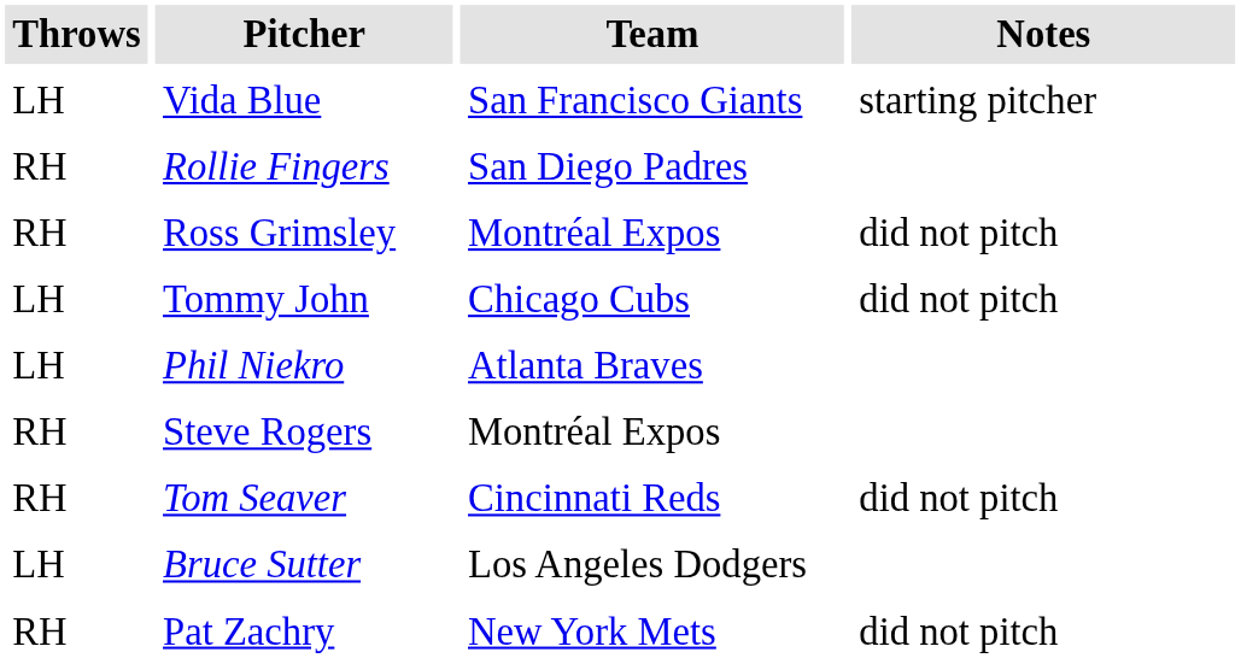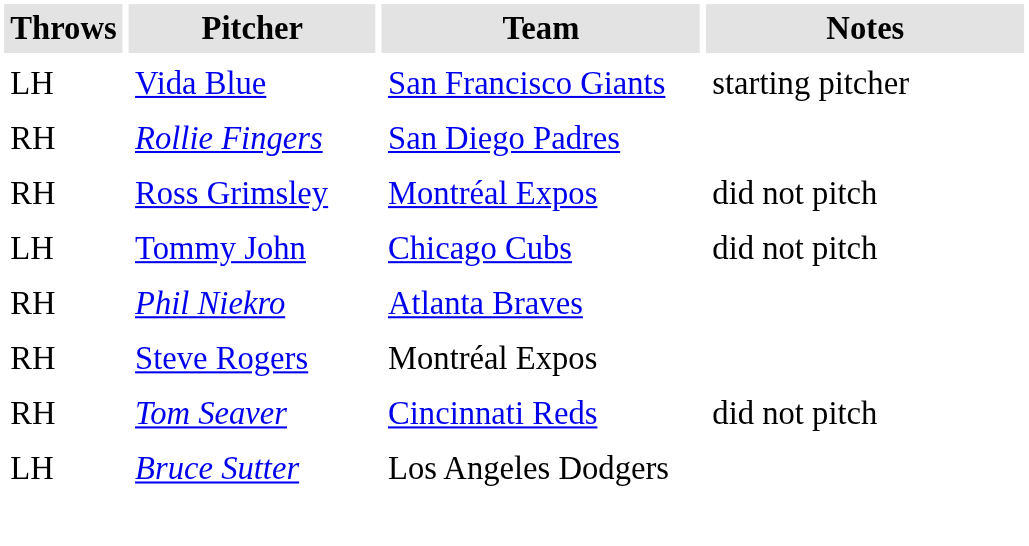 <table border="0" cellspacing="3" cellpadding="3">
 <tr style="background: #e3e3e3;">
 <th width="50">Throws</th>
 <th width="115">Pitcher</th>
 <th width="150">Team</th>
 <th width="150">Notes</th>
 </tr>
 <tr>
 <td>LH</td>
 <td><a href='#'>Vida Blue</a></td>
 <td><a href='#'>San Francisco Giants</a></td>
 <td>starting pitcher</td>
 </tr>
 <tr>
 <td>RH</td>
 <td><em><a href='#'>Rollie Fingers</a></em></td>
 <td><a href='#'>San Diego Padres</a></td>
 <td></td>
 </tr>
 <tr>
 <td>RH</td>
 <td><a href='#'>Ross Grimsley</a></td>
 <td><a href='#'>Montréal Expos</a></td>
 <td>did not pitch</td>
 </tr>
 <tr>
 <td>LH</td>
 <td><a href='#'>Tommy John</a></td>
 <td><a href='#'>Chicago Cubs</a></td>
 <td>did not pitch</td>
 </tr>
 <tr>
-<td>LH</td>
+<td>RH</td>
 <td><em><a href='#'>Phil Niekro</a></em></td>
 <td><a href='#'>Atlanta Braves</a></td>
 <td></td>
 </tr>
 <tr>
 <td>RH</td>
 <td><a href='#'>Steve Rogers</a></td>
 <td>Montréal Expos</td>
 <td></td>
 </tr>
 <tr>
 <td>RH</td>
 <td><em><a href='#'>Tom Seaver</a></em></td>
 <td><a href='#'>Cincinnati Reds</a></td>
 <td>did not pitch</td>
 </tr>
 <tr>
 <td>LH</td>
 <td><em><a href='#'>Bruce Sutter</a></em></td>
 <td>Los Angeles Dodgers</td>
 <td></td>
 </tr>
-<tr>
-<td>RH</td>
-<td><a href='#'>Pat Zachry</a></td>
-<td><a href='#'>New York Mets</a></td>
-<td>did not pitch</td>
-</tr>
 </table>
